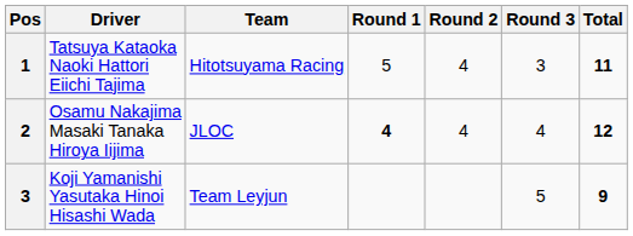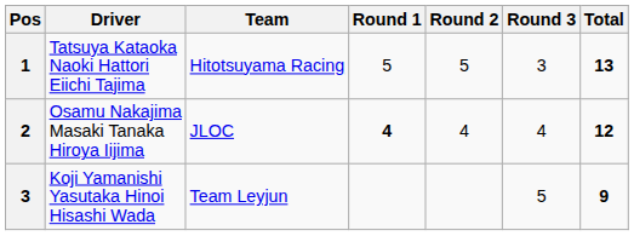 <table class="wikitable" style="font-size: 90%;">
 <tr>
 <th>Pos</th>
 <th>Driver</th>
 <th>Team</th>
 <th>Round 1</th>
 <th>Round 2</th>
 <th>Round 3</th>
 <th>Total</th>
 </tr>
 <tr>
 <th>1</th>
 <td> <a href='#'>Tatsuya Kataoka</a><br> <a href='#'>Naoki Hattori</a><br> <a href='#'>Eiichi Tajima</a></td>
 <td><a href='#'>Hitotsuyama Racing</a></td>
 <td align="center">5</td>
-<td align="center">4</td>
+<td align="center">5</td>
 <td align="center">3</td>
-<td align="center"><strong>11</strong></td>
+<td align="center"><strong>13</strong></td>
 </tr>
 <tr>
 <th>2</th>
 <td> <a href='#'>Osamu Nakajima</a><br> Masaki Tanaka<br> <a href='#'>Hiroya Iijima</a></td>
 <td><a href='#'>JLOC</a></td>
 <td align="center"><strong>4</strong></td>
 <td align="center">4</td>
 <td align="center">4</td>
 <td align="center"><strong>12</strong></td>
 </tr>
 <tr>
 <th>3</th>
 <td> <a href='#'>Koji Yamanishi</a><br> <a href='#'>Yasutaka Hinoi</a><br> <a href='#'>Hisashi Wada</a></td>
 <td><a href='#'>Team Leyjun</a></td>
 <td></td>
 <td></td>
 <td align="center">5</td>
 <td align="center"><strong>9</strong></td>
 </tr>
 </table>
